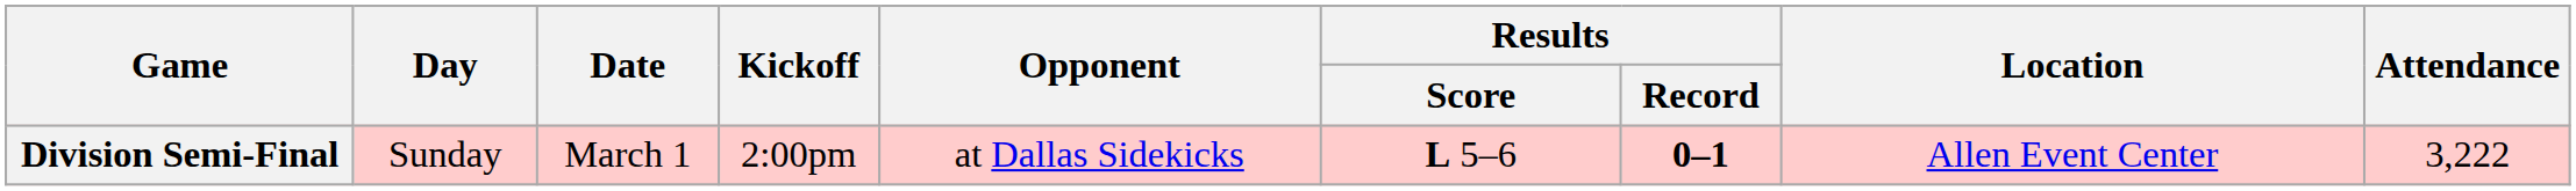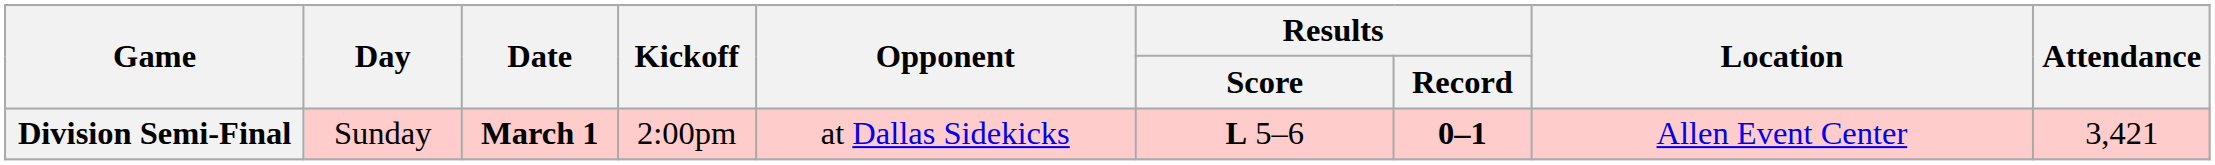 <table class="wikitable">
 <tr>
 <th rowspan="2" width="140">Game</th>
 <th rowspan="2" width="70">Day</th>
 <th rowspan="2" width="70">Date</th>
 <th rowspan="2" width="60">Kickoff</th>
 <th rowspan="2" width="180">Opponent</th>
 <th colspan="2" width="180">Results</th>
 <th rowspan="2" width="240">Location</th>
 <th rowspan="2" width="80">Attendance</th>
 </tr>
 <tr>
 <th width="120">Score</th>
 <th width="60">Record</th>
 </tr>
 <tr style="text-align:center; background:#ffcccc;">
 <th>Division Semi-Final</th>
 <td>Sunday</td>
-<td>March 1</td>
+<td><strong>March 1</strong></td>
 <td>2:00pm</td>
 <td>at <a href='#'>Dallas Sidekicks</a></td>
 <td><strong>L</strong> 5–6</td>
 <td><strong>0–1</strong></td>
 <td><a href='#'>Allen Event Center</a></td>
-<td>3,222</td>
+<td>3,421</td>
 </tr>
 </table>
